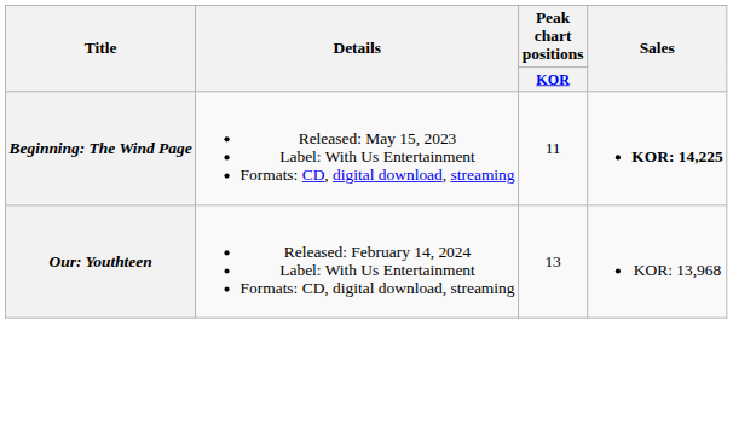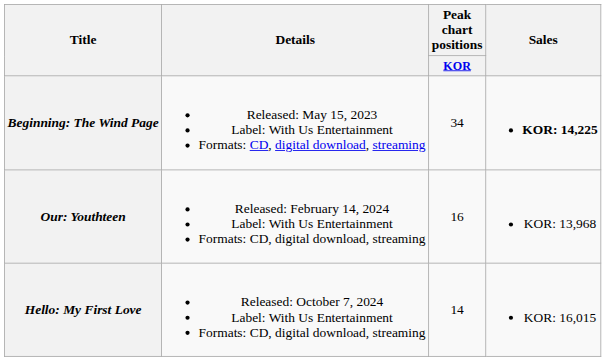 <table class="wikitable plainrowheaders" style="text-align:center">
 <tr>
 <th scope="col" rowspan="2">Title</th>
 <th scope="col" rowspan="2">Details</th>
 <th scope="col">Peak chart positions</th>
 <th scope="col" rowspan="2">Sales</th>
 </tr>
 <tr>
 <th scope="col" style="font-size:90%; width:3em"><a href='#'>KOR</a><br></th>
 </tr>
 <tr>
 <th scope="row"><em>Beginning: The Wind Page</em></th>
 <td><br><ul><li>Released: May 15, 2023</li><li>Label: With Us Entertainment</li><li>Formats: <a href='#'>CD</a>, <a href='#'>digital download</a>, <a href='#'>streaming</a></li></ul></td>
-<td>11</td>
+<td>34</td>
 <td><strong><br><ul><li>KOR: 14,225</li></ul></strong></td>
 </tr>
 <tr>
 <th scope="row"><em>Our: Youthteen</em></th>
 <td><br><ul><li>Released: February 14, 2024</li><li>Label: With Us Entertainment</li><li>Formats: CD, digital download, streaming</li></ul></td>
-<td>13</td>
+<td>16</td>
 <td><br><ul><li>KOR: 13,968</li></ul></td>
 </tr>
+<tr>
+<th scope="row"><em>Hello: My First Love</em></th>
+<td><br><ul><li>Released: October 7, 2024</li><li>Label: With Us Entertainment</li><li>Formats: CD, digital download, streaming</li></ul></td>
+<td>14</td>
+<td><br><ul><li>KOR: 16,015</li></ul></td>
+</tr>
 </table>
